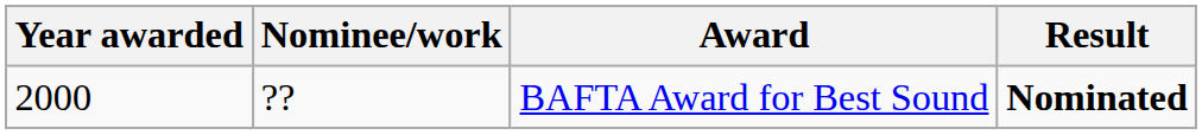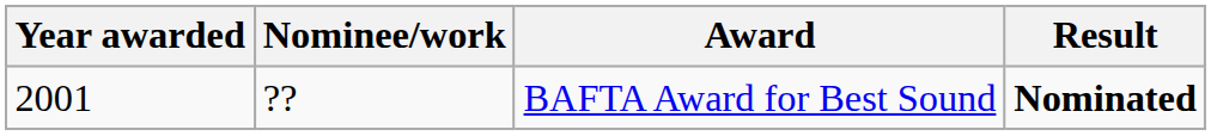 <table class="wikitable">
 <tr>
 <th>Year awarded</th>
 <th>Nominee/work</th>
 <th>Award</th>
 <th>Result</th>
 </tr>
 <tr>
-<td>2000</td>
+<td>2001</td>
 <td>??</td>
 <td><a href='#'>BAFTA Award for Best Sound</a></td>
 <td><strong>Nominated</strong></td>
 </tr>
 </table>
